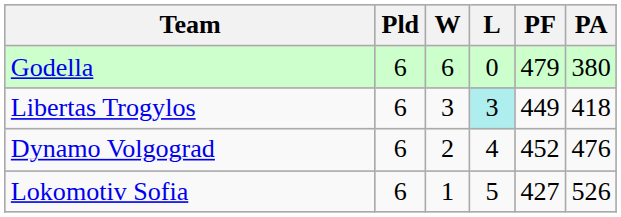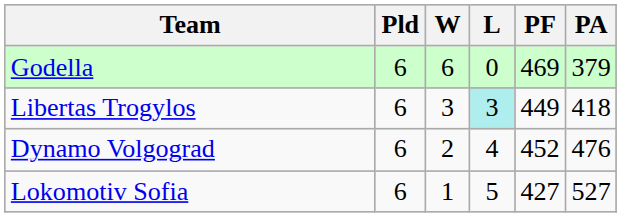 <table class="wikitable" style="text-align:center">
 <tr>
 <th width=220>Team</th>
 <th width=20>Pld</th>
 <th width=20>W</th>
 <th width=20>L</th>
 <th width=20>PF</th>
 <th width=20>PA</th>
 </tr>
 <tr bgcolor="#ccffcc">
 <td align="left"> <a href='#'>Godella</a></td>
 <td>6</td>
 <td>6</td>
 <td>0</td>
-<td>479</td>
-<td>380</td>
+<td>469</td>
+<td>379</td>
 </tr>
 <tr>
 <td align="left"> <a href='#'>Libertas Trogylos</a></td>
 <td>6</td>
 <td>3</td>
 <td style="background: paleturquoise;">3</td>
 <td>449</td>
 <td>418</td>
 </tr>
 <tr>
 <td align="left"> <a href='#'>Dynamo Volgograd</a></td>
 <td>6</td>
 <td>2</td>
 <td>4</td>
 <td>452</td>
 <td>476</td>
 </tr>
 <tr>
 <td align="left"> <a href='#'>Lokomotiv Sofia</a></td>
 <td>6</td>
 <td>1</td>
 <td>5</td>
 <td>427</td>
-<td>526</td>
+<td>527</td>
 </tr>
 </table>
